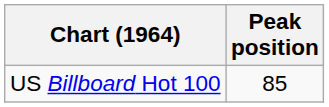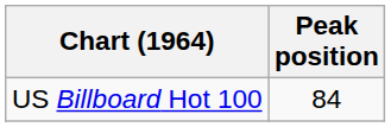 <table class="wikitable sortable">
 <tr>
 <th>Chart (1964)</th>
 <th>Peak<br>position</th>
 </tr>
 <tr>
 <td>US <a href='#'><em>Billboard</em> Hot 100</a></td>
-<td align="center">85</td>
+<td align="center">84</td>
 </tr>
 </table>
